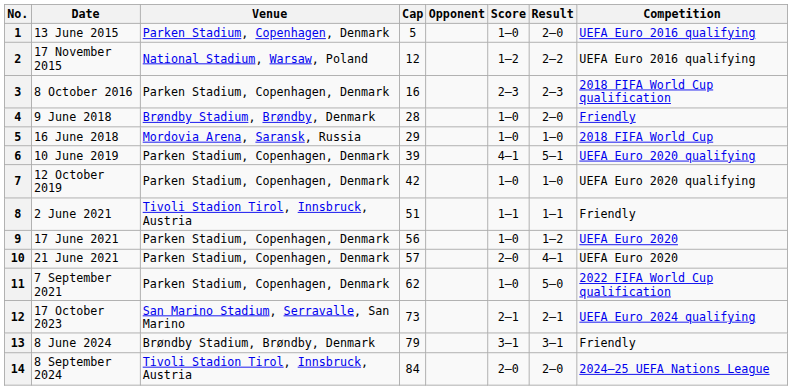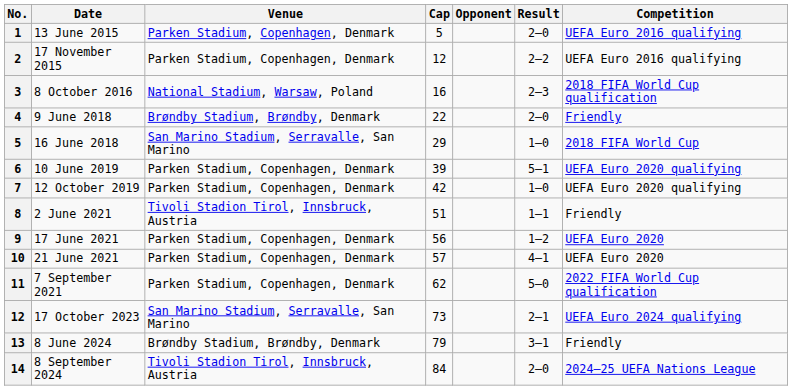 <table class="wikitable sortable plainrowheaders">
 <tr>
 <th scope=col>No.</th>
 <th scope=col>Date</th>
 <th scope=col>Venue</th>
 <th scope=col>Cap</th>
 <th scope=col>Opponent</th>
-<th scope=col>Score</th>
 <th scope=col>Result</th>
 <th scope=col>Competition</th>
 </tr>
 <tr>
 <th scope=row style=text-align:center>1</th>
 <td>13 June 2015</td>
 <td><a href='#'>Parken Stadium</a>, <a href='#'>Copenhagen</a>, Denmark</td>
 <td align=center>5</td>
 <td></td>
-<td align=center>1–0</td>
 <td align=center>2–0</td>
 <td><a href='#'>UEFA Euro 2016 qualifying</a></td>
 </tr>
 <tr>
 <th scope=row style=text-align:center>2</th>
 <td>17 November 2015</td>
-<td><a href='#'>National Stadium</a>, <a href='#'>Warsaw</a>, Poland</td>
+<td>Parken Stadium, Copenhagen, Denmark</td>
 <td align="center">12</td>
 <td></td>
-<td align=center>1–2</td>
 <td align=center>2–2</td>
 <td>UEFA Euro 2016 qualifying</td>
 </tr>
 <tr>
 <th scope=row style=text-align:center>3</th>
 <td>8 October 2016</td>
-<td>Parken Stadium, Copenhagen, Denmark</td>
+<td><a href='#'>National Stadium</a>, <a href='#'>Warsaw</a>, Poland</td>
 <td align=center>16</td>
 <td></td>
-<td align=center>2–3</td>
 <td align=center>2–3</td>
 <td><a href='#'>2018 FIFA World Cup qualification</a></td>
 </tr>
 <tr>
 <th scope=row style=text-align:center>4</th>
 <td>9 June 2018</td>
 <td><a href='#'>Brøndby Stadium</a>, <a href='#'>Brøndby</a>, Denmark</td>
-<td align=center>28</td>
+<td align=center>22</td>
 <td></td>
-<td align=center>1–0</td>
 <td align=center>2–0</td>
 <td><a href='#'>Friendly</a></td>
 </tr>
 <tr>
 <th scope=row style=text-align:center>5</th>
 <td>16 June 2018</td>
-<td><a href='#'>Mordovia Arena</a>, <a href='#'>Saransk</a>, Russia</td>
+<td><a href='#'>San Marino Stadium</a>, <a href='#'>Serravalle</a>, San Marino</td>
 <td align=center>29</td>
 <td></td>
-<td align=center>1–0</td>
 <td align=center>1–0</td>
 <td><a href='#'>2018 FIFA World Cup</a></td>
 </tr>
 <tr>
 <th scope=row style=text-align:center>6</th>
 <td>10 June 2019</td>
 <td>Parken Stadium, Copenhagen, Denmark</td>
 <td align=center>39</td>
 <td></td>
-<td align=center>4–1</td>
 <td align=center>5–1</td>
 <td><a href='#'>UEFA Euro 2020 qualifying</a></td>
 </tr>
 <tr>
 <th scope=row style=text-align:center>7</th>
 <td>12 October 2019</td>
 <td>Parken Stadium, Copenhagen, Denmark</td>
 <td align="center">42</td>
 <td></td>
 <td align=center>1–0</td>
-<td align=center>1–0</td>
 <td>UEFA Euro 2020 qualifying</td>
 </tr>
 <tr>
 <th scope=row style=text-align:center>8</th>
 <td>2 June 2021</td>
 <td><a href='#'>Tivoli Stadion Tirol</a>, <a href='#'>Innsbruck</a>, Austria</td>
 <td align=center>51</td>
 <td></td>
 <td align=center>1–1</td>
-<td align=center>1–1</td>
 <td>Friendly</td>
 </tr>
 <tr>
 <th scope=row style=text-align:center>9</th>
 <td>17 June 2021</td>
 <td>Parken Stadium, Copenhagen, Denmark</td>
 <td align=center>56</td>
 <td></td>
-<td align=center>1–0</td>
 <td align=center>1–2</td>
 <td><a href='#'>UEFA Euro 2020</a></td>
 </tr>
 <tr>
 <th scope=row style=text-align:center>10</th>
 <td>21 June 2021</td>
 <td>Parken Stadium, Copenhagen, Denmark</td>
 <td align="center">57</td>
 <td></td>
-<td align=center>2–0</td>
 <td align=center>4–1</td>
 <td>UEFA Euro 2020</td>
 </tr>
 <tr>
 <th scope=row style=text-align:center>11</th>
 <td>7 September 2021</td>
 <td>Parken Stadium, Copenhagen, Denmark</td>
 <td align="center">62</td>
 <td></td>
-<td align=center>1–0</td>
 <td align=center>5–0</td>
 <td><a href='#'>2022 FIFA World Cup qualification</a></td>
 </tr>
 <tr>
 <th scope=row style=text-align:center>12</th>
 <td>17 October 2023</td>
 <td><a href='#'>San Marino Stadium</a>, <a href='#'>Serravalle</a>, San Marino</td>
 <td align=center>73</td>
 <td></td>
 <td align=center>2–1</td>
-<td align=center>2–1</td>
 <td><a href='#'>UEFA Euro 2024 qualifying</a></td>
 </tr>
 <tr>
 <th scope=row style=text-align:center>13</th>
 <td>8 June 2024</td>
 <td>Brøndby Stadium, Brøndby, Denmark</td>
 <td align=center>79</td>
 <td></td>
-<td align=center>3–1</td>
 <td align=center>3–1</td>
 <td>Friendly</td>
 </tr>
 <tr>
 <th scope=row style=text-align:center>14</th>
 <td>8 September 2024</td>
 <td><a href='#'>Tivoli Stadion Tirol</a>, <a href='#'>Innsbruck</a>, Austria</td>
 <td align=center>84</td>
 <td></td>
 <td align=center>2–0</td>
-<td align=center>2–0</td>
 <td><a href='#'>2024–25 UEFA Nations League</a></td>
 </tr>
 </table>
